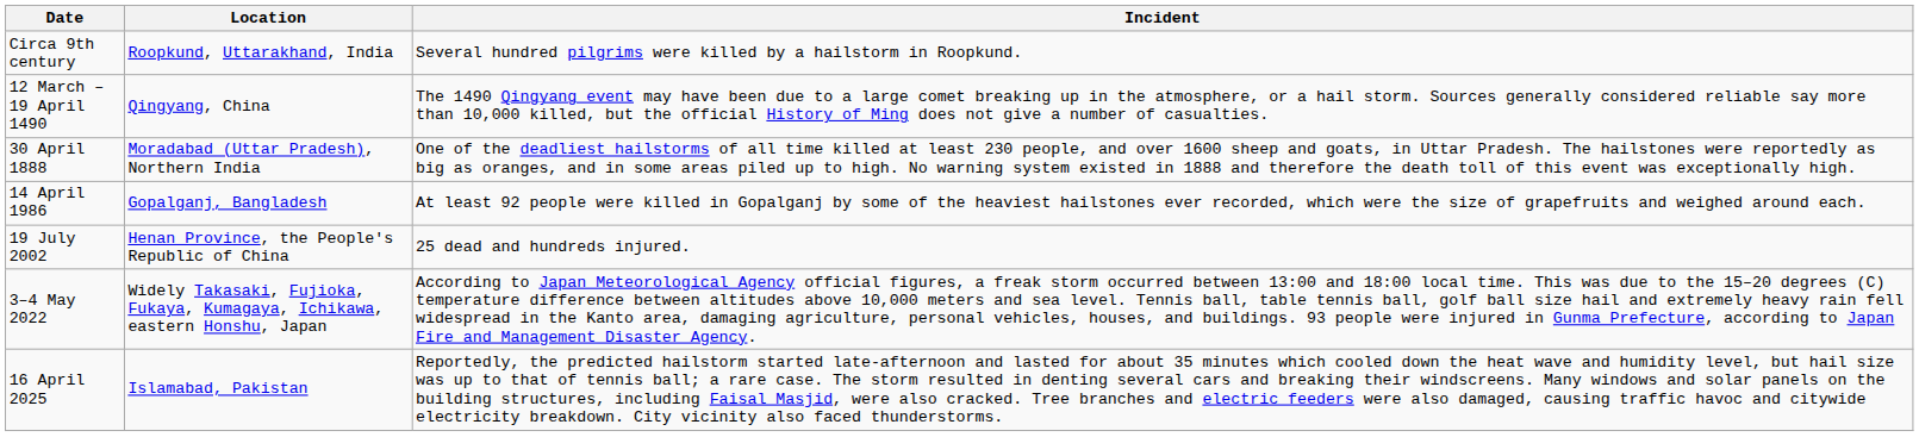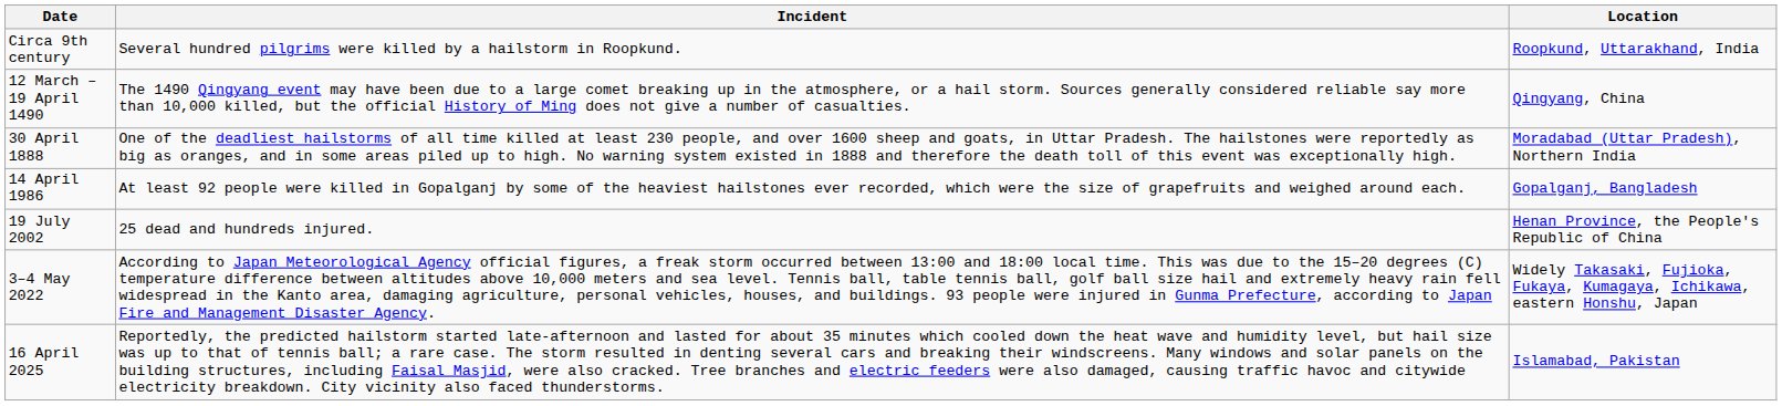 <table class="wikitable">
 <tr>
 <th>Date</th>
+<th>Incident</th>
 <th>Location</th>
-<th>Incident</th>
 </tr>
 <tr>
 <td>Circa 9th century</td>
+<td>Several hundred <a href='#'>pilgrims</a> were killed by a hailstorm in Roopkund.</td>
 <td><a href='#'>Roopkund</a>, <a href='#'>Uttarakhand</a>, India</td>
-<td>Several hundred <a href='#'>pilgrims</a> were killed by a hailstorm in Roopkund.</td>
 </tr>
 <tr>
 <td>12 March – 19 April 1490</td>
+<td>The 1490 <a href='#'>Qingyang event</a> may have been due to a large comet breaking up in the atmosphere, or a hail storm. Sources generally considered reliable say more than 10,000 killed, but the official <a href='#'>History of Ming</a> does not give a number of casualties.</td>
 <td><a href='#'>Qingyang</a>, China</td>
-<td>The 1490 <a href='#'>Qingyang event</a> may have been due to a large comet breaking up in the atmosphere, or a hail storm. Sources generally considered reliable say more than 10,000 killed, but the official <a href='#'>History of Ming</a> does not give a number of casualties.</td>
 </tr>
 <tr>
 <td>30 April 1888</td>
+<td>One of the <a href='#'>deadliest hailstorms</a> of all time killed at least 230 people, and over 1600 sheep and goats, in Uttar Pradesh. The hailstones were reportedly as big as oranges, and in some areas piled up to  high. No warning system existed in 1888 and therefore the death toll of this event was exceptionally high.</td>
 <td><a href='#'>Moradabad (Uttar Pradesh)</a>, Northern India</td>
-<td>One of the <a href='#'>deadliest hailstorms</a> of all time killed at least 230 people, and over 1600 sheep and goats, in Uttar Pradesh. The hailstones were reportedly as big as oranges, and in some areas piled up to  high. No warning system existed in 1888 and therefore the death toll of this event was exceptionally high.</td>
 </tr>
 <tr>
 <td>14 April 1986</td>
+<td>At least 92 people were killed in Gopalganj by some of the heaviest hailstones ever recorded, which were the size of grapefruits and weighed around  each.</td>
 <td><a href='#'>Gopalganj, Bangladesh</a></td>
-<td>At least 92 people were killed in Gopalganj by some of the heaviest hailstones ever recorded, which were the size of grapefruits and weighed around  each.</td>
 </tr>
 <tr>
 <td>19 July 2002</td>
+<td>25 dead and hundreds injured.</td>
 <td><a href='#'>Henan Province</a>, the People's Republic of China</td>
-<td>25 dead and hundreds injured.</td>
 </tr>
 <tr>
 <td>3–4 May 2022</td>
+<td>According to <a href='#'>Japan Meteorological Agency</a> official figures, a freak storm occurred between 13:00 and 18:00 local time. This was due to the 15–20 degrees (C) temperature difference between altitudes above 10,000 meters and sea level. Tennis ball, table tennis ball, golf ball size hail and extremely heavy rain fell widespread in the Kanto area, damaging agriculture, personal vehicles, houses, and buildings. 93 people were injured in <a href='#'>Gunma Prefecture</a>, according to <a href='#'>Japan Fire and Management Disaster Agency</a>.</td>
 <td>Widely <a href='#'>Takasaki</a>, <a href='#'>Fujioka</a>, <a href='#'>Fukaya</a>, <a href='#'>Kumagaya</a>, <a href='#'>Ichikawa</a>, eastern <a href='#'>Honshu</a>, Japan</td>
-<td>According to <a href='#'>Japan Meteorological Agency</a> official figures, a freak storm occurred between 13:00 and 18:00 local time. This was due to the 15–20 degrees (C) temperature difference between altitudes above 10,000 meters and sea level. Tennis ball, table tennis ball, golf ball size hail and extremely heavy rain fell widespread in the Kanto area, damaging agriculture, personal vehicles, houses, and buildings. 93 people were injured in <a href='#'>Gunma Prefecture</a>, according to <a href='#'>Japan Fire and Management Disaster Agency</a>.</td>
 </tr>
 <tr>
 <td>16 April 2025</td>
+<td>Reportedly, the predicted hailstorm started late-afternoon and lasted for about 35 minutes which cooled down the heat wave and humidity level, but hail size was up to that of tennis ball; a rare case. The storm resulted in denting several cars and breaking their windscreens. Many windows and solar panels on the building structures, including <a href='#'>Faisal Masjid</a>, were also cracked. Tree branches and <a href='#'>electric feeders</a> were also damaged, causing traffic havoc and citywide electricity breakdown. City vicinity also faced thunderstorms.</td>
 <td><a href='#'>Islamabad, Pakistan</a></td>
-<td>Reportedly, the predicted hailstorm started late-afternoon and lasted for about 35 minutes which cooled down the heat wave and humidity level, but hail size was up to that of tennis ball; a rare case. The storm resulted in denting several cars and breaking their windscreens. Many windows and solar panels on the building structures, including <a href='#'>Faisal Masjid</a>, were also cracked. Tree branches and <a href='#'>electric feeders</a> were also damaged, causing traffic havoc and citywide electricity breakdown. City vicinity also faced thunderstorms.</td>
 </tr>
 </table>
